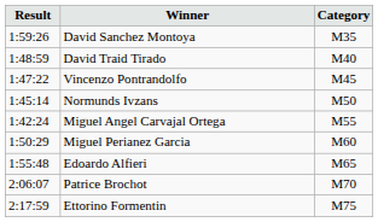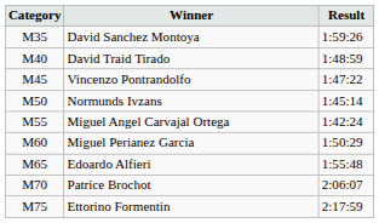 <table class="wikitable" width=35%>
 <tr>
+<td width=15% align="center" bgcolor=#E3E7E6><strong>Category</strong></td>
+<td align="center" bgcolor=#E3E7E6> <strong>Winner</strong></td>
 <td width=15% align="center" bgcolor=#E3E7E6><strong>Result</strong></td>
-<td align="center" bgcolor=#E3E7E6> <strong>Winner</strong></td>
-<td width=15% align="center" bgcolor=#E3E7E6><strong>Category</strong></td>
 </tr>
 <tr>
+<td align="center">M35</td>
+<td> David Sanchez Montoya</td>
 <td>1:59:26</td>
-<td> David Sanchez Montoya</td>
-<td align="center">M35</td>
 </tr>
 <tr>
+<td align="center">M40</td>
+<td> David Traid Tirado</td>
 <td>1:48:59</td>
-<td> David Traid Tirado</td>
-<td align="center">M40</td>
 </tr>
 <tr>
+<td align="center">M45</td>
+<td> Vincenzo Pontrandolfo</td>
 <td>1:47:22</td>
-<td> Vincenzo Pontrandolfo</td>
-<td align="center">M45</td>
 </tr>
 <tr>
+<td align="center">M50</td>
+<td> Normunds Ivzans</td>
 <td>1:45:14</td>
-<td> Normunds Ivzans</td>
-<td align="center">M50</td>
 </tr>
 <tr>
+<td align="center">M55</td>
+<td> Miguel Angel Carvajal Ortega</td>
 <td>1:42:24</td>
-<td> Miguel Angel Carvajal Ortega</td>
-<td align="center">M55</td>
 </tr>
 <tr>
+<td align="center">M60</td>
+<td> Miguel Perianez Garcia</td>
 <td>1:50:29</td>
-<td> Miguel Perianez Garcia</td>
-<td align="center">M60</td>
 </tr>
 <tr>
+<td align="center">M65</td>
+<td> Edoardo Alfieri</td>
 <td>1:55:48</td>
-<td> Edoardo Alfieri</td>
-<td align="center">M65</td>
 </tr>
 <tr>
+<td align="center">M70</td>
+<td> Patrice Brochot</td>
 <td>2:06:07</td>
-<td> Patrice Brochot</td>
-<td align="center">M70</td>
 </tr>
 <tr>
+<td align="center">M75</td>
+<td> Ettorino Formentin</td>
 <td>2:17:59</td>
-<td> Ettorino Formentin</td>
-<td align="center">M75</td>
 </tr>
 </table>
